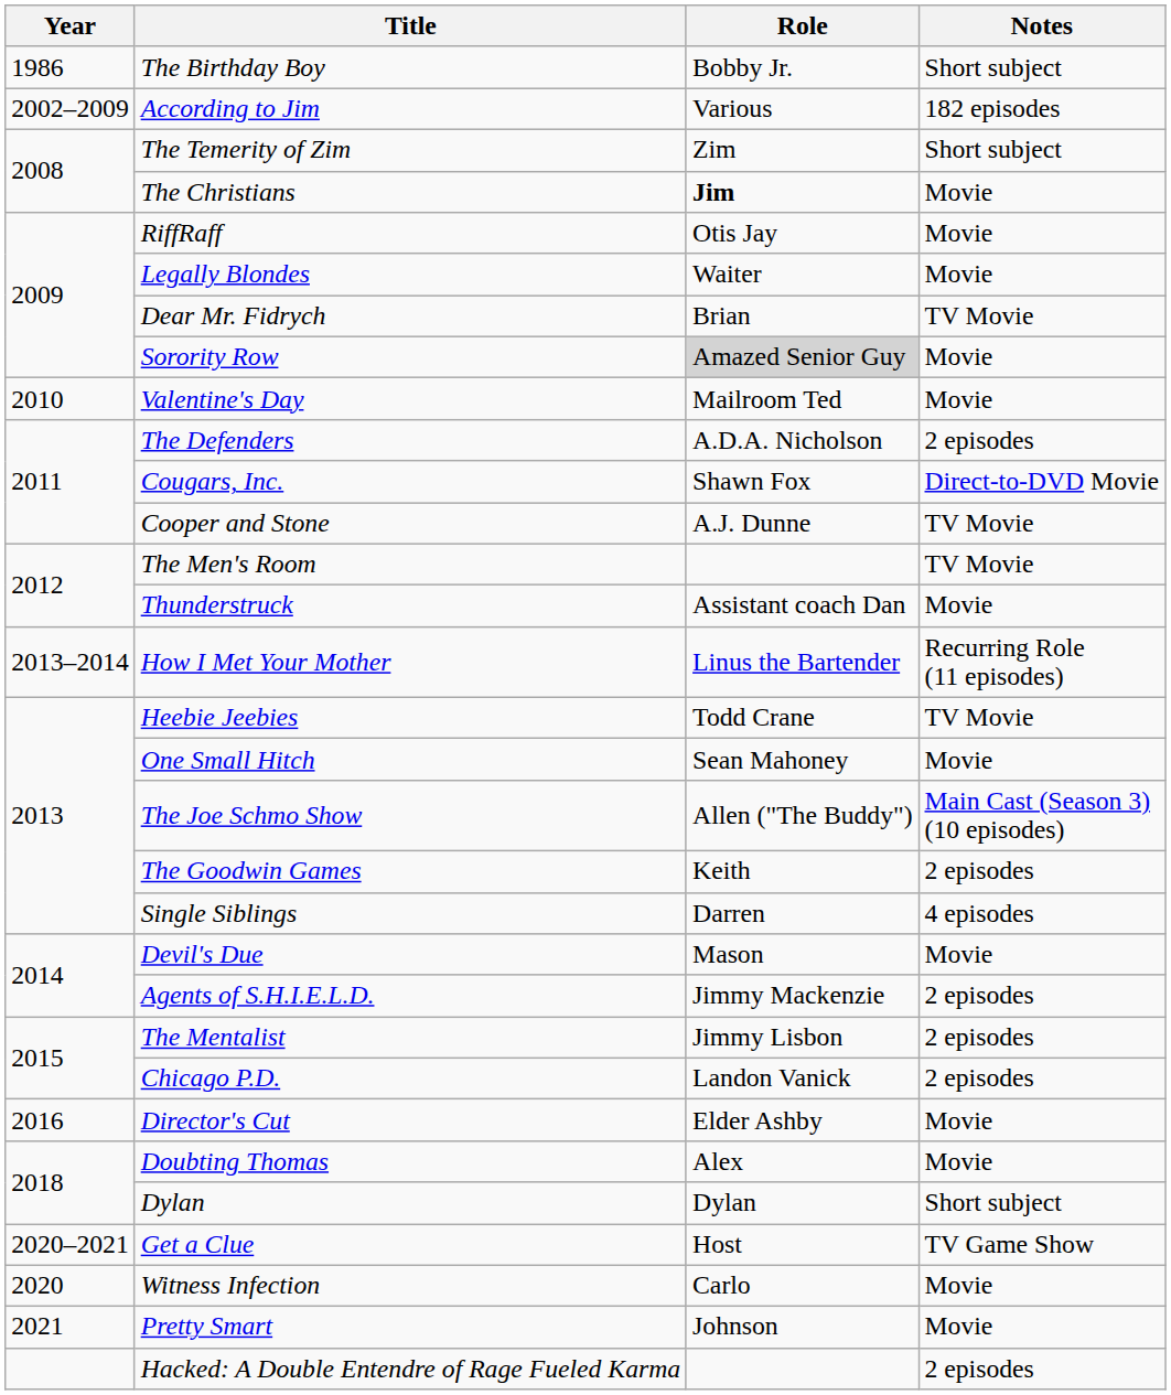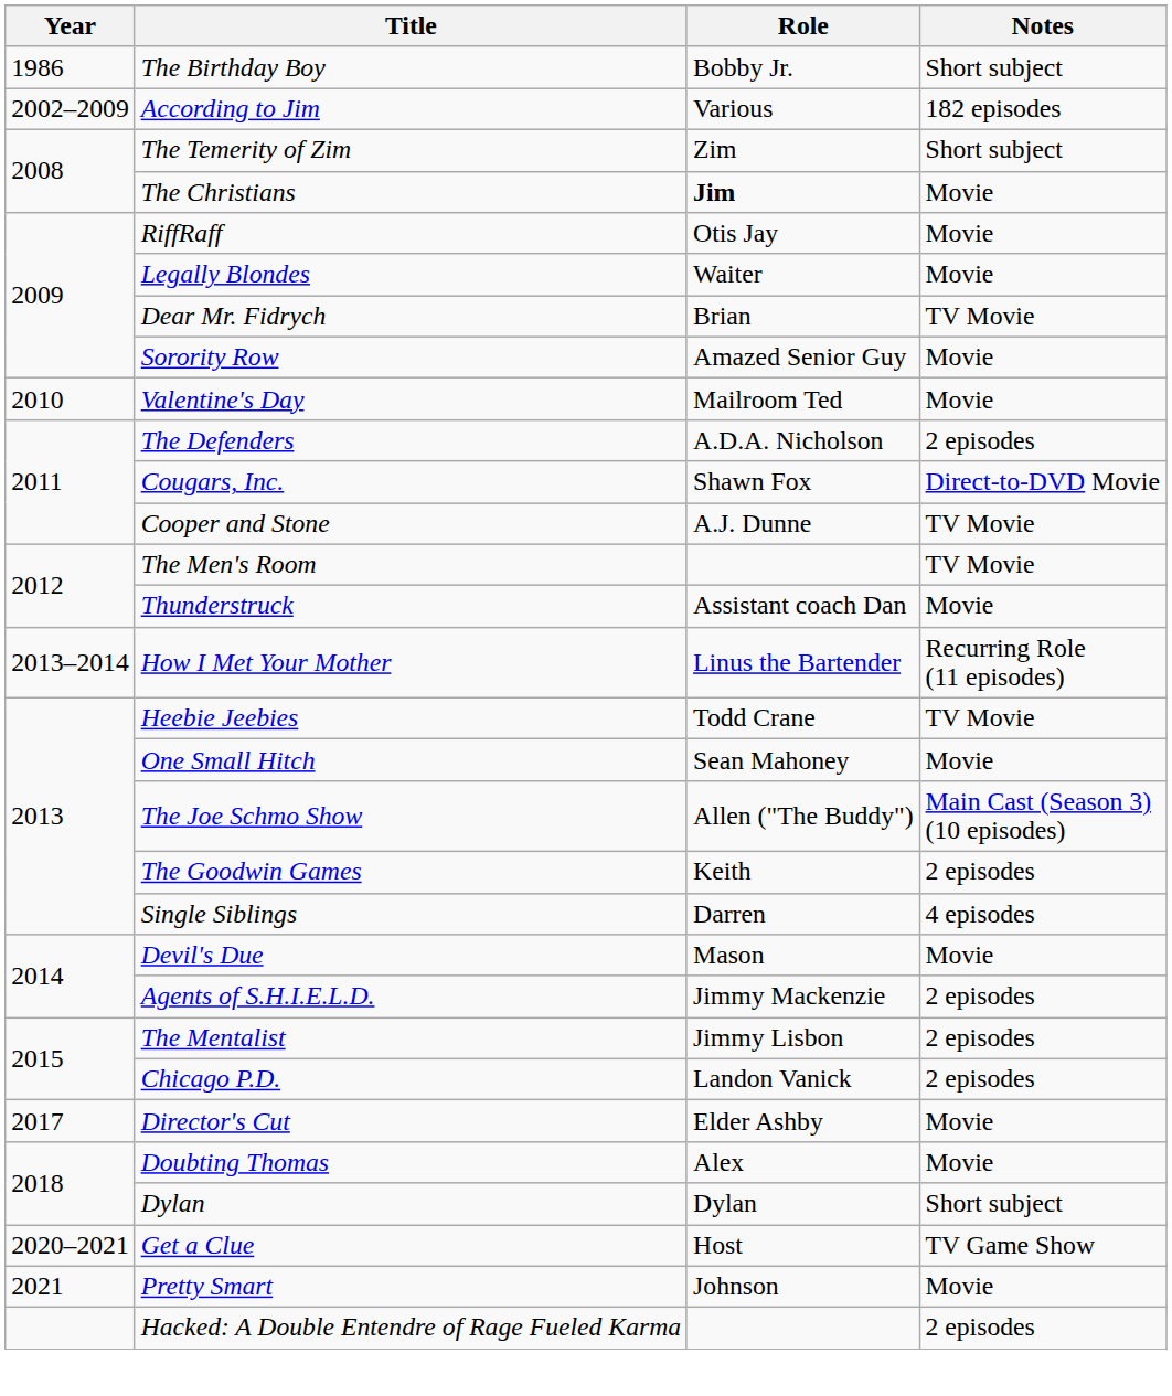 <table class="wikitable sortable">
 <tr>
 <th>Year</th>
 <th>Title</th>
 <th>Role</th>
 <th class = "unsortable">Notes</th>
 </tr>
 <tr>
 <td>1986</td>
 <td data-sort-value="Birthday Boy, The"><em>The Birthday Boy</em></td>
 <td>Bobby Jr.</td>
 <td>Short subject</td>
 </tr>
 <tr>
 <td>2002–2009</td>
 <td><em><a href='#'>According to Jim</a></em></td>
 <td>Various</td>
 <td>182 episodes</td>
 </tr>
 <tr>
 <td rowspan=2>2008</td>
 <td data-sort-value="Temerity of Zim, The"><em>The Temerity of Zim</em></td>
 <td>Zim</td>
 <td>Short subject</td>
 </tr>
 <tr>
 <td data-sort-value="Christians, The"><em>The Christians</em></td>
 <td><strong>Jim</strong></td>
 <td>Movie</td>
 </tr>
 <tr>
 <td rowspan=4>2009</td>
 <td><em>RiffRaff</em></td>
 <td>Otis Jay</td>
 <td>Movie</td>
 </tr>
 <tr>
 <td><em><a href='#'>Legally Blondes</a></em></td>
 <td>Waiter</td>
 <td>Movie</td>
 </tr>
 <tr>
 <td><em>Dear Mr. Fidrych</em></td>
 <td>Brian</td>
 <td>TV Movie</td>
 </tr>
 <tr>
 <td><em><a href='#'>Sorority Row</a></em></td>
-<td style="background: lightgrey;">Amazed Senior Guy</td>
+<td>Amazed Senior Guy</td>
 <td>Movie</td>
 </tr>
 <tr>
 <td>2010</td>
 <td><em><a href='#'>Valentine's Day</a></em></td>
 <td>Mailroom Ted</td>
 <td>Movie</td>
 </tr>
 <tr>
 <td rowspan=3>2011</td>
 <td data-sort-value="Defenders, The"><em><a href='#'>The Defenders</a></em></td>
 <td>A.D.A. Nicholson</td>
 <td>2 episodes</td>
 </tr>
 <tr>
 <td><em><a href='#'>Cougars, Inc.</a></em></td>
 <td>Shawn Fox</td>
 <td><a href='#'>Direct-to-DVD</a> Movie</td>
 </tr>
 <tr>
 <td><em>Cooper and Stone</em></td>
 <td>A.J. Dunne</td>
 <td>TV Movie</td>
 </tr>
 <tr>
 <td rowspan=2>2012</td>
 <td data-sort-value="Men's Room, The"><em>The Men's Room</em></td>
 <td></td>
 <td>TV Movie</td>
 </tr>
 <tr>
 <td><em><a href='#'>Thunderstruck</a></em></td>
 <td>Assistant coach Dan</td>
 <td>Movie</td>
 </tr>
 <tr>
 <td>2013–2014</td>
 <td><em><a href='#'>How I Met Your Mother</a></em></td>
 <td><a href='#'>Linus the Bartender</a></td>
 <td>Recurring Role<br>(11 episodes)</td>
 </tr>
 <tr>
 <td rowspan=5>2013</td>
 <td><em><a href='#'>Heebie Jeebies</a></em></td>
 <td>Todd Crane</td>
 <td>TV Movie</td>
 </tr>
 <tr>
 <td><em><a href='#'>One Small Hitch</a></em></td>
 <td>Sean Mahoney</td>
 <td>Movie</td>
 </tr>
 <tr>
 <td data-sort-value="Joe Schmo Show, The"><em><a href='#'>The Joe Schmo Show</a></em></td>
 <td>Allen ("The Buddy")</td>
 <td><a href='#'>Main Cast (Season 3)</a><br>(10 episodes)</td>
 </tr>
 <tr>
 <td data-sort-value="Goodwin Games, The"><em><a href='#'>The Goodwin Games</a></em></td>
 <td>Keith</td>
 <td>2 episodes</td>
 </tr>
 <tr>
 <td><em>Single Siblings</em></td>
 <td>Darren</td>
 <td>4 episodes</td>
 </tr>
 <tr>
 <td rowspan=2>2014</td>
 <td><em><a href='#'>Devil's Due</a></em></td>
 <td>Mason</td>
 <td>Movie</td>
 </tr>
 <tr>
 <td><em><a href='#'>Agents of S.H.I.E.L.D.</a></em></td>
 <td>Jimmy Mackenzie</td>
 <td>2 episodes</td>
 </tr>
 <tr>
 <td rowspan=2>2015</td>
 <td data-sort-value="Mentalist, The"><em><a href='#'>The Mentalist</a></em></td>
 <td>Jimmy Lisbon</td>
 <td>2 episodes</td>
 </tr>
 <tr>
 <td><em><a href='#'>Chicago P.D.</a></em></td>
 <td>Landon Vanick</td>
 <td>2 episodes</td>
 </tr>
 <tr>
-<td>2016</td>
+<td>2017</td>
 <td><em><a href='#'>Director's Cut</a></em></td>
 <td>Elder Ashby</td>
 <td>Movie</td>
 </tr>
 <tr>
 <td rowspan=2>2018</td>
 <td><em><a href='#'>Doubting Thomas</a></em></td>
 <td>Alex</td>
 <td>Movie</td>
 </tr>
 <tr>
 <td><em>Dylan</em></td>
 <td>Dylan</td>
 <td>Short subject</td>
 </tr>
 <tr>
 <td>2020–2021</td>
 <td><em><a href='#'>Get a Clue</a></em></td>
 <td>Host</td>
 <td>TV Game Show</td>
 </tr>
 <tr>
-<td>2020</td>
-<td><em>Witness Infection</em></td>
-<td>Carlo</td>
-<td>Movie</td>
-</tr>
-<tr>
 <td>2021</td>
 <td><a href='#'><em>Pretty Smart</em></a></td>
 <td>Johnson</td>
 <td>Movie</td>
 </tr>
 <tr>
 <td></td>
 <td><em>Hacked: A Double Entendre of Rage Fueled Karma</em></td>
 <td></td>
 <td>2 episodes</td>
 </tr>
 </table>
